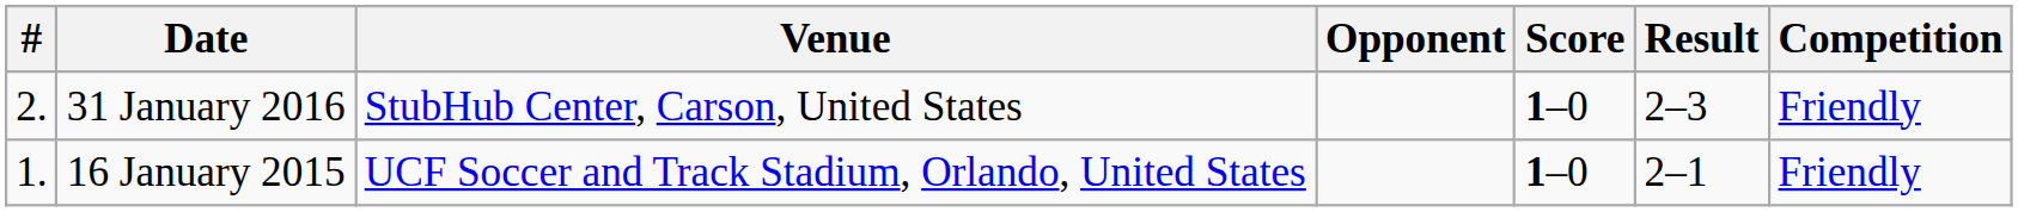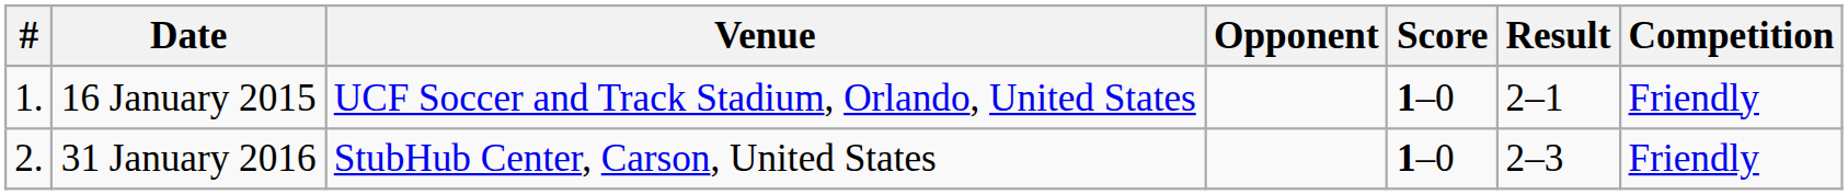 <table class="wikitable">
 <tr>
 <th>#</th>
 <th>Date</th>
 <th>Venue</th>
 <th>Opponent</th>
 <th>Score</th>
 <th>Result</th>
 <th>Competition</th>
 </tr>
 <tr>
+<td>1.</td>
+<td>16 January 2015</td>
+<td><a href='#'>UCF Soccer and Track Stadium</a>, <a href='#'>Orlando</a>, <a href='#'>United States</a></td>
+<td></td>
+<td><strong>1</strong>–0</td>
+<td>2–1</td>
+<td><a href='#'>Friendly</a></td>
+</tr>
+<tr>
 <td>2.</td>
 <td>31 January 2016</td>
 <td><a href='#'>StubHub Center</a>, <a href='#'>Carson</a>, United States</td>
 <td></td>
 <td><strong>1</strong>–0</td>
 <td>2–3</td>
 <td><a href='#'>Friendly</a></td>
 </tr>
-<tr>
-<td>1.</td>
-<td>16 January 2015</td>
-<td><a href='#'>UCF Soccer and Track Stadium</a>, <a href='#'>Orlando</a>, <a href='#'>United States</a></td>
-<td></td>
-<td><strong>1</strong>–0</td>
-<td>2–1</td>
-<td><a href='#'>Friendly</a></td>
-</tr>
 </table>
